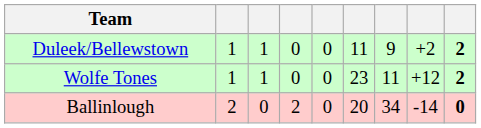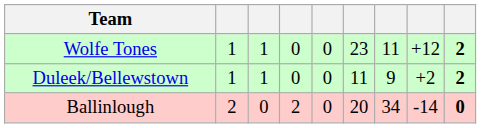 <table class="wikitable" style="text-align:center">
 <tr>
 <th style="width:175px;">Team</th>
 <th width="20"></th>
 <th width="20"></th>
 <th width="20"></th>
 <th width="20"></th>
 <th width="20"></th>
 <th width="20"></th>
 <th width="20"></th>
 <th width="20"></th>
 </tr>
 <tr style="background:#cfc;">
+<td><a href='#'>Wolfe Tones</a></td>
+<td>1</td>
+<td>1</td>
+<td>0</td>
+<td>0</td>
+<td>23</td>
+<td>11</td>
+<td>+12</td>
+<td><strong>2</strong></td>
+</tr>
+<tr style="background:#cfc;">
 <td><a href='#'>Duleek/Bellewstown</a></td>
 <td>1</td>
 <td>1</td>
 <td>0</td>
 <td>0</td>
 <td>11</td>
 <td>9</td>
 <td>+2</td>
-<td><strong>2</strong></td>
-</tr>
-<tr style="background:#cfc;">
-<td><a href='#'>Wolfe Tones</a></td>
-<td>1</td>
-<td>1</td>
-<td>0</td>
-<td>0</td>
-<td>23</td>
-<td>11</td>
-<td>+12</td>
 <td><strong>2</strong></td>
 </tr>
 <tr style="background:#fcc;">
 <td>Ballinlough</td>
 <td>2</td>
 <td>0</td>
 <td>2</td>
 <td>0</td>
 <td>20</td>
 <td>34</td>
 <td>-14</td>
 <td><strong>0</strong></td>
 </tr>
 </table>
